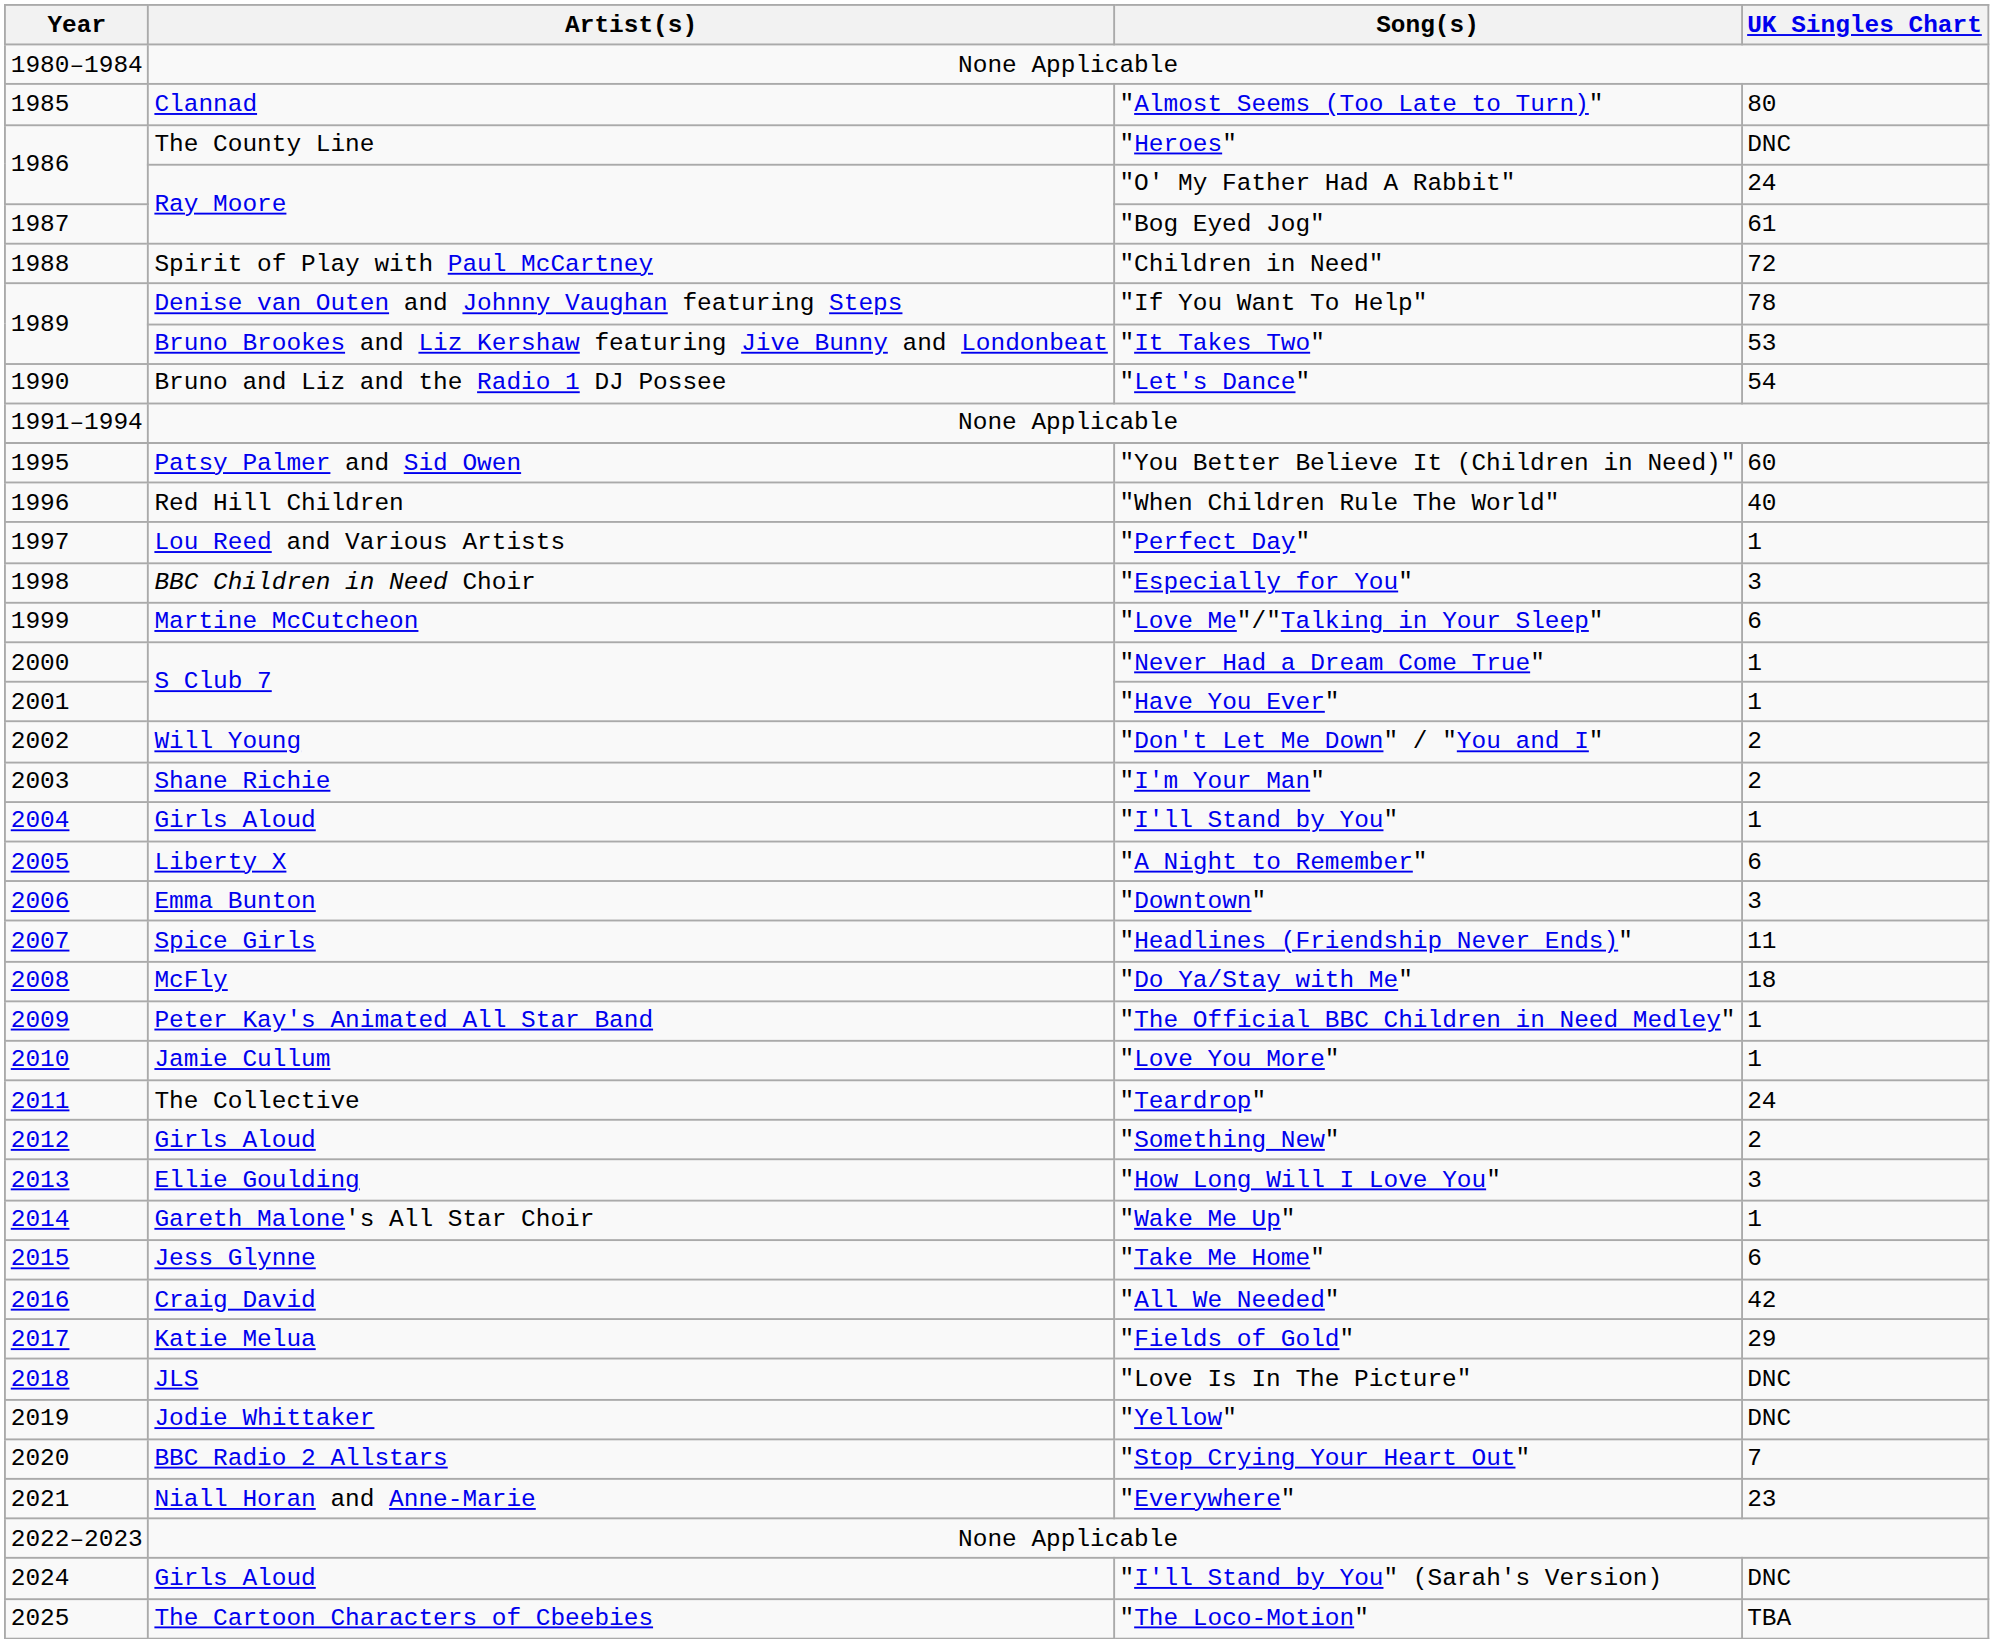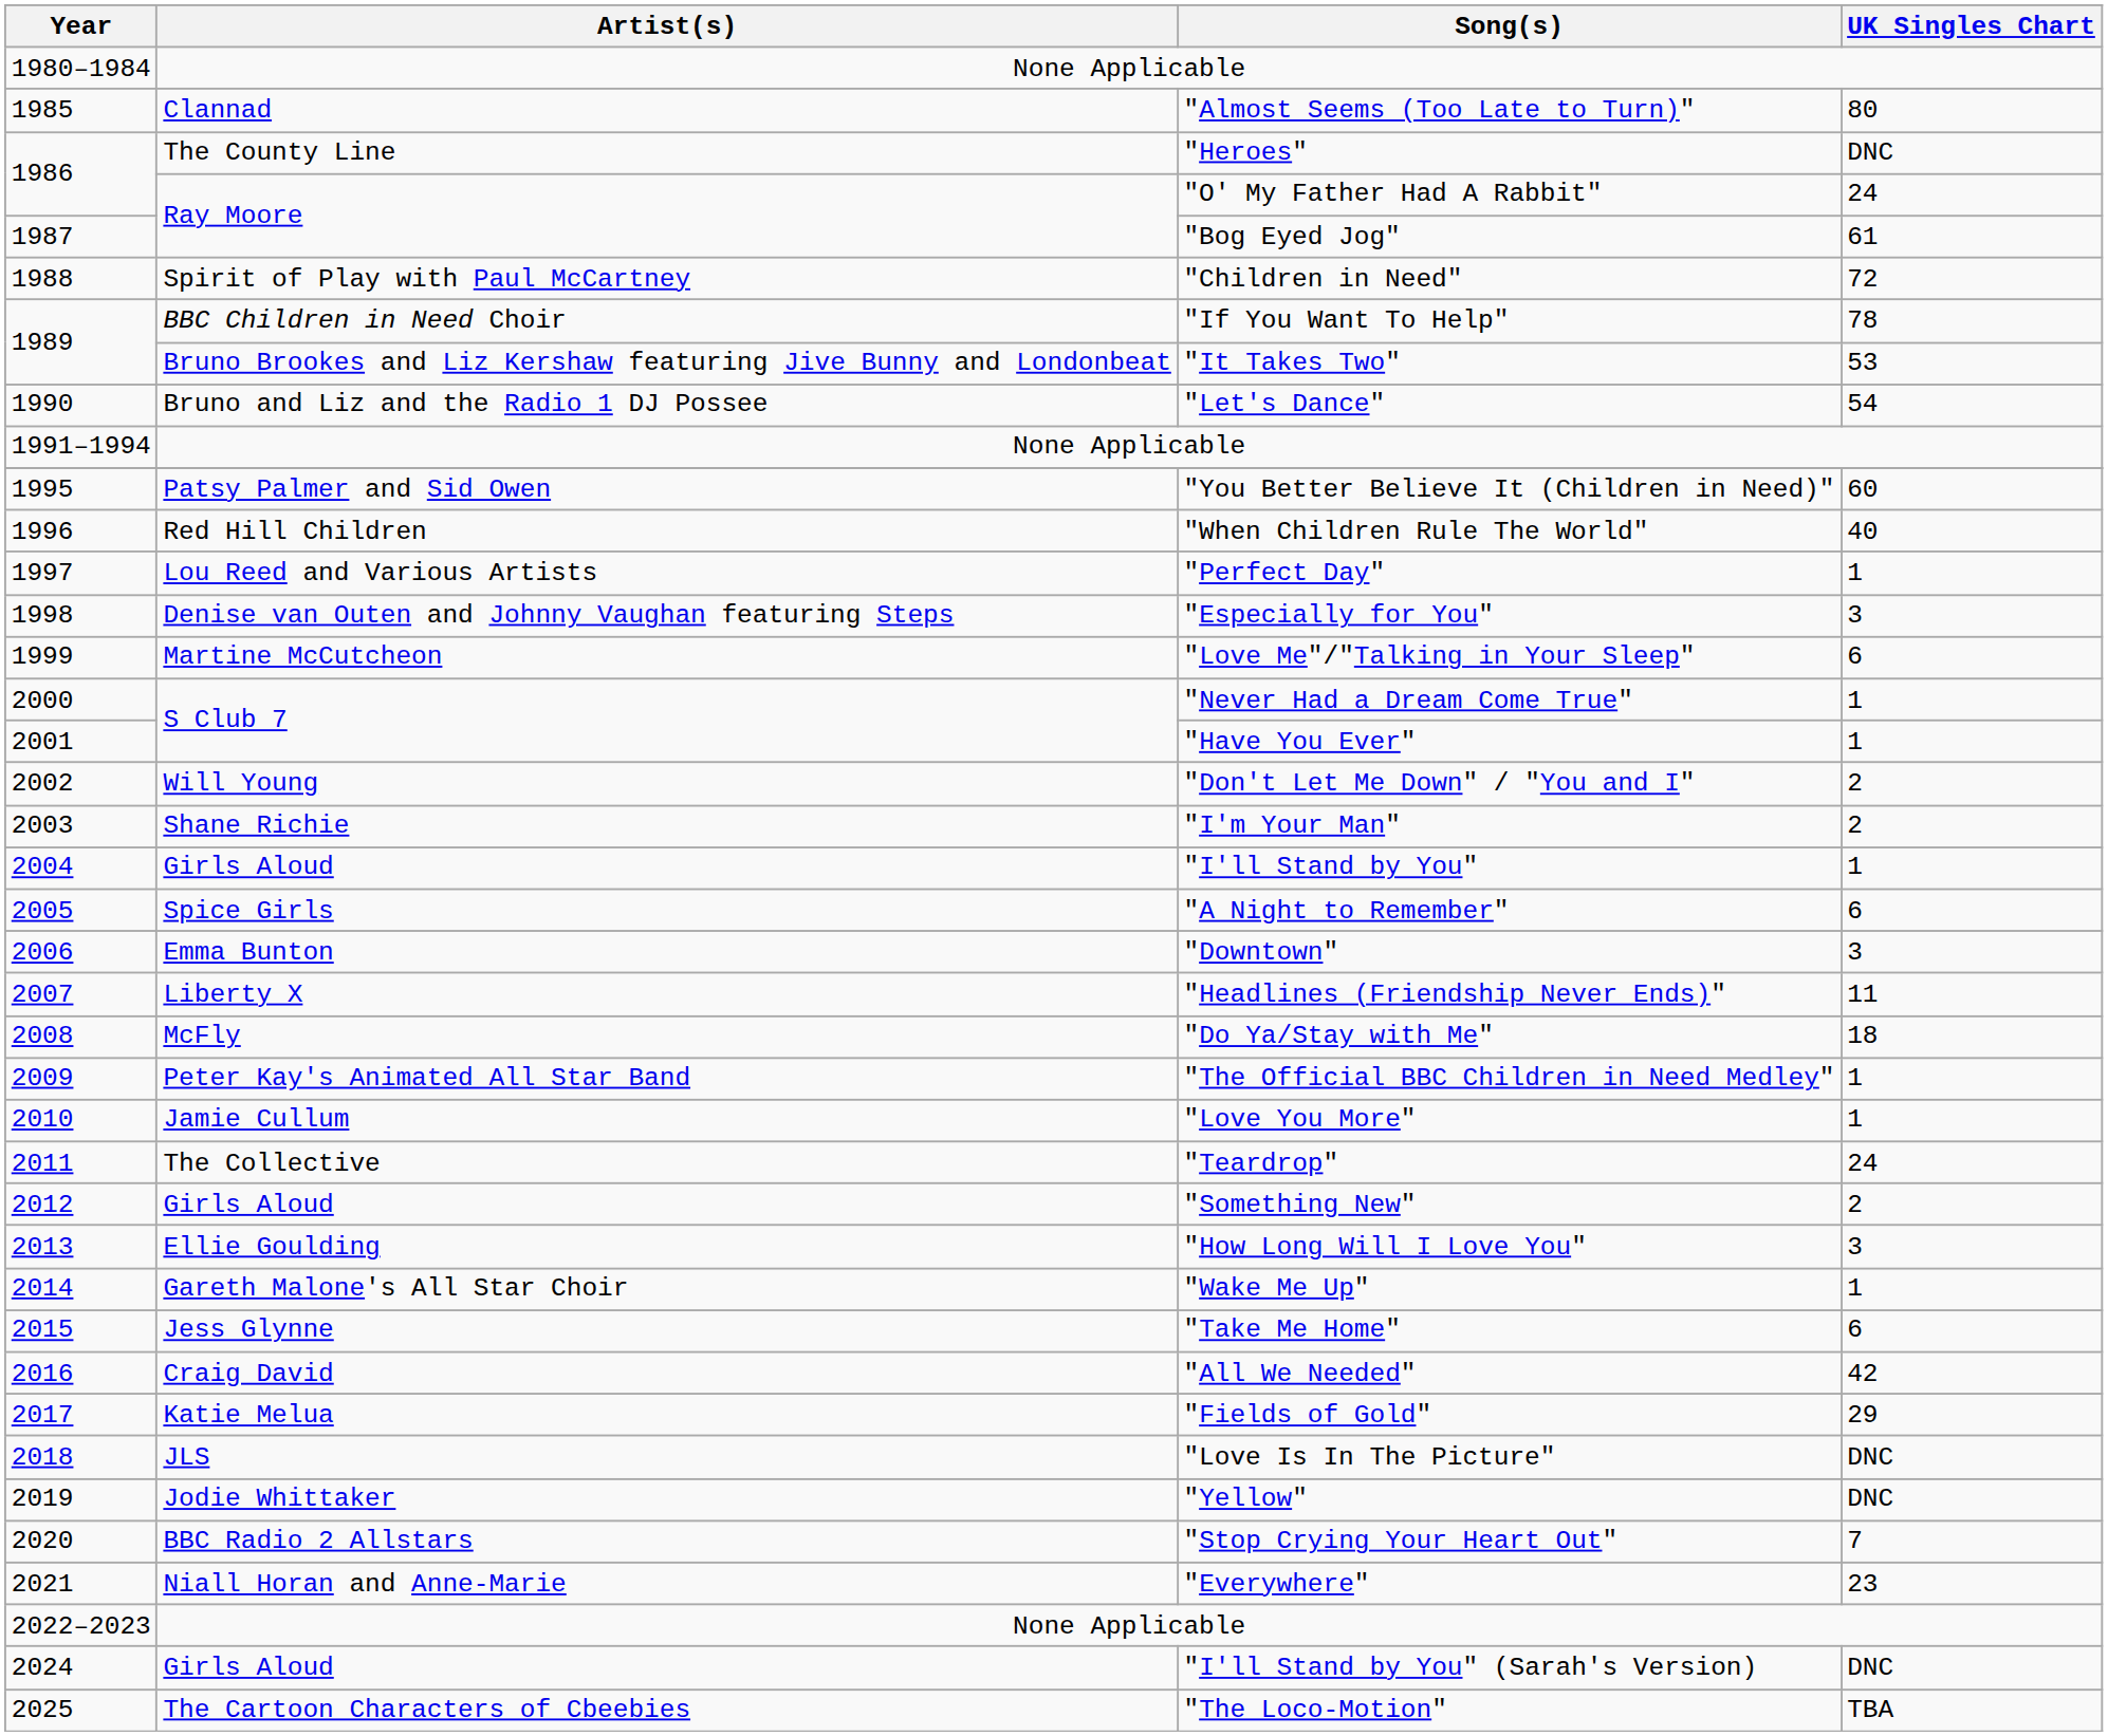 <table class="wikitable">
 <tr>
 <th>Year</th>
 <th>Artist(s)</th>
 <th>Song(s)</th>
 <th><a href='#'>UK Singles Chart</a></th>
 </tr>
 <tr>
 <td>1980–1984</td>
 <td colspan=3 align=center>None Applicable</td>
 </tr>
 <tr>
 <td>1985</td>
 <td><a href='#'>Clannad</a></td>
 <td>"<a href='#'>Almost Seems (Too Late to Turn)</a>"</td>
 <td>80</td>
 </tr>
 <tr>
 <td rowspan=2>1986</td>
 <td>The County Line</td>
 <td>"<a href='#'>Heroes</a>"</td>
 <td>DNC</td>
 </tr>
 <tr>
 <td rowspan=2><a href='#'>Ray Moore</a></td>
 <td>"O' My Father Had A Rabbit"</td>
 <td>24</td>
 </tr>
 <tr>
 <td>1987</td>
 <td>"Bog Eyed Jog"</td>
 <td>61</td>
 </tr>
 <tr>
 <td>1988</td>
 <td>Spirit of Play with <a href='#'>Paul McCartney</a></td>
 <td>"Children in Need"</td>
 <td>72</td>
 </tr>
 <tr>
 <td rowspan=2>1989</td>
-<td><a href='#'>Denise van Outen</a> and <a href='#'>Johnny Vaughan</a> featuring <a href='#'>Steps</a></td>
+<td><em>BBC Children in Need</em> Choir</td>
 <td>"If You Want To Help"</td>
 <td>78</td>
 </tr>
 <tr>
 <td><a href='#'>Bruno Brookes</a> and <a href='#'>Liz Kershaw</a> featuring <a href='#'>Jive Bunny</a> and <a href='#'>Londonbeat</a></td>
 <td>"<a href='#'>It Takes Two</a>"</td>
 <td>53</td>
 </tr>
 <tr>
 <td>1990</td>
 <td>Bruno and Liz and the <a href='#'>Radio 1</a> DJ Possee</td>
 <td>"<a href='#'>Let's Dance</a>"</td>
 <td>54</td>
 </tr>
 <tr>
 <td>1991–1994</td>
 <td colspan=3 align=center>None Applicable</td>
 </tr>
 <tr>
 </tr>
 <tr>
 <td>1995</td>
 <td><a href='#'>Patsy Palmer</a> and <a href='#'>Sid Owen</a></td>
 <td>"You Better Believe It (Children in Need)"</td>
 <td>60</td>
 </tr>
 <tr>
 <td>1996</td>
 <td>Red Hill Children</td>
 <td>"When Children Rule The World"</td>
 <td>40</td>
 </tr>
 <tr>
 <td>1997</td>
 <td><a href='#'>Lou Reed</a> and Various Artists</td>
 <td>"<a href='#'>Perfect Day</a>"</td>
 <td>1</td>
 </tr>
 <tr>
 <td>1998</td>
-<td><em>BBC Children in Need</em> Choir</td>
+<td><a href='#'>Denise van Outen</a> and <a href='#'>Johnny Vaughan</a> featuring <a href='#'>Steps</a></td>
 <td>"<a href='#'>Especially for You</a>"</td>
 <td>3</td>
 </tr>
 <tr>
 <td>1999</td>
 <td><a href='#'>Martine McCutcheon</a></td>
 <td>"<a href='#'>Love Me</a>"/"<a href='#'>Talking in Your Sleep</a>"</td>
 <td>6</td>
 </tr>
 <tr>
 <td>2000</td>
 <td rowspan=2><a href='#'>S Club 7</a></td>
 <td>"<a href='#'>Never Had a Dream Come True</a>"</td>
 <td>1</td>
 </tr>
 <tr>
 <td>2001</td>
 <td>"<a href='#'>Have You Ever</a>"</td>
 <td>1</td>
 </tr>
 <tr>
 <td>2002</td>
 <td><a href='#'>Will Young</a></td>
 <td>"<a href='#'>Don't Let Me Down</a>" / "<a href='#'>You and I</a>"</td>
 <td>2</td>
 </tr>
 <tr>
 <td>2003</td>
 <td><a href='#'>Shane Richie</a></td>
 <td>"<a href='#'>I'm Your Man</a>"</td>
 <td>2</td>
 </tr>
 <tr>
 <td><a href='#'>2004</a></td>
 <td><a href='#'>Girls Aloud</a></td>
 <td>"<a href='#'>I'll Stand by You</a>"</td>
 <td>1</td>
 </tr>
 <tr>
 <td><a href='#'>2005</a></td>
-<td><a href='#'>Liberty X</a></td>
+<td><a href='#'>Spice Girls</a></td>
 <td>"<a href='#'>A Night to Remember</a>"</td>
 <td>6</td>
 </tr>
 <tr>
 <td><a href='#'>2006</a></td>
 <td><a href='#'>Emma Bunton</a></td>
 <td>"<a href='#'>Downtown</a>"</td>
 <td>3</td>
 </tr>
 <tr>
 <td><a href='#'>2007</a></td>
-<td><a href='#'>Spice Girls</a></td>
+<td><a href='#'>Liberty X</a></td>
 <td>"<a href='#'>Headlines (Friendship Never Ends)</a>"</td>
 <td>11</td>
 </tr>
 <tr>
 <td><a href='#'>2008</a></td>
 <td><a href='#'>McFly</a></td>
 <td>"<a href='#'>Do Ya/Stay with Me</a>"</td>
 <td>18</td>
 </tr>
 <tr>
 <td><a href='#'>2009</a></td>
 <td><a href='#'>Peter Kay's Animated All Star Band</a></td>
 <td>"<a href='#'>The Official BBC Children in Need Medley</a>"</td>
 <td>1</td>
 </tr>
 <tr>
 <td><a href='#'>2010</a></td>
 <td><a href='#'>Jamie Cullum</a></td>
 <td>"<a href='#'>Love You More</a>"</td>
 <td>1</td>
 </tr>
 <tr>
 <td><a href='#'>2011</a></td>
 <td>The Collective</td>
 <td>"<a href='#'>Teardrop</a>"</td>
 <td>24</td>
 </tr>
 <tr>
 <td><a href='#'>2012</a></td>
 <td><a href='#'>Girls Aloud</a></td>
 <td>"<a href='#'>Something New</a>"</td>
 <td>2</td>
 </tr>
 <tr>
 <td><a href='#'>2013</a></td>
 <td><a href='#'>Ellie Goulding</a></td>
 <td>"<a href='#'>How Long Will I Love You</a>"</td>
 <td>3</td>
 </tr>
 <tr>
 <td><a href='#'>2014</a></td>
 <td><a href='#'>Gareth Malone</a>'s All Star Choir</td>
 <td>"<a href='#'>Wake Me Up</a>"</td>
 <td>1</td>
 </tr>
 <tr>
 <td><a href='#'>2015</a></td>
 <td><a href='#'>Jess Glynne</a></td>
 <td>"<a href='#'>Take Me Home</a>"</td>
 <td>6</td>
 </tr>
 <tr>
 <td><a href='#'>2016</a></td>
 <td><a href='#'>Craig David</a></td>
 <td>"<a href='#'>All We Needed</a>"</td>
 <td>42</td>
 </tr>
 <tr>
 <td><a href='#'>2017</a></td>
 <td><a href='#'>Katie Melua</a></td>
 <td>"<a href='#'>Fields of Gold</a>"</td>
 <td>29</td>
 </tr>
 <tr>
 <td><a href='#'>2018</a></td>
 <td><a href='#'>JLS</a></td>
 <td>"Love Is In The Picture"</td>
 <td>DNC</td>
 </tr>
 <tr>
 <td>2019</td>
 <td><a href='#'>Jodie Whittaker</a></td>
 <td>"<a href='#'>Yellow</a>"</td>
 <td>DNC</td>
 </tr>
 <tr>
 <td>2020</td>
 <td><a href='#'>BBC Radio 2 Allstars</a></td>
 <td>"<a href='#'>Stop Crying Your Heart Out</a>"</td>
 <td>7</td>
 </tr>
 <tr>
 <td>2021</td>
 <td><a href='#'>Niall Horan</a> and <a href='#'>Anne-Marie</a></td>
 <td>"<a href='#'>Everywhere</a>"</td>
 <td>23</td>
 </tr>
 <tr>
 <td>2022–2023</td>
 <td colspan=3 align=center>None Applicable</td>
 </tr>
 <tr>
 <td>2024</td>
 <td><a href='#'>Girls Aloud</a></td>
 <td>"<a href='#'>I'll Stand by You</a>" (Sarah's Version)</td>
 <td>DNC</td>
 </tr>
 <tr>
 <td>2025</td>
 <td><a href='#'>The Cartoon Characters of Cbeebies</a></td>
 <td>"<a href='#'>The Loco-Motion</a>"</td>
 <td>TBA</td>
 </tr>
 </table>
